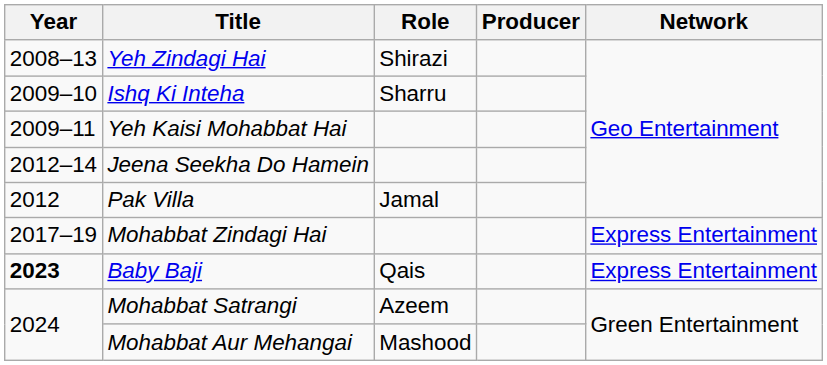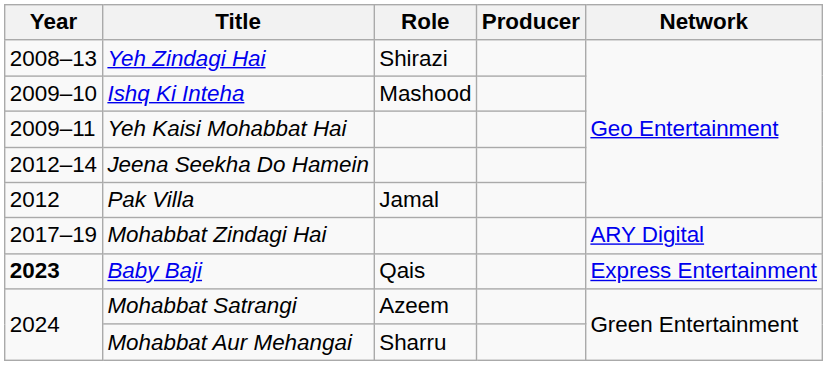 <table class="wikitable sortable">
 <tr>
 <th>Year</th>
 <th>Title</th>
 <th>Role</th>
 <th>Producer</th>
 <th>Network</th>
 </tr>
 <tr>
 <td>2008–13</td>
 <td><em><a href='#'>Yeh Zindagi Hai</a></em></td>
 <td>Shirazi</td>
 <td></td>
 <td rowspan="5"><a href='#'>Geo Entertainment</a></td>
 </tr>
 <tr>
 <td>2009–10</td>
 <td><em><a href='#'>Ishq Ki Inteha</a></em></td>
-<td>Sharru</td>
+<td>Mashood</td>
 <td></td>
 </tr>
 <tr>
 <td>2009–11</td>
 <td><em>Yeh Kaisi Mohabbat Hai</em></td>
 <td></td>
 <td></td>
 </tr>
 <tr>
 <td>2012–14</td>
 <td><em>Jeena Seekha Do Hamein</em></td>
 <td></td>
 <td></td>
 </tr>
 <tr>
 <td>2012</td>
 <td><em>Pak Villa</em></td>
 <td>Jamal</td>
 <td></td>
 </tr>
 <tr>
 <td>2017–19</td>
 <td><em>Mohabbat Zindagi Hai</em></td>
 <td></td>
 <td></td>
-<td><a href='#'>Express Entertainment</a></td>
+<td><a href='#'>ARY Digital</a></td>
 </tr>
 <tr>
 <td><strong>2023</strong></td>
 <td><em><a href='#'>Baby Baji</a></em></td>
 <td>Qais</td>
 <td></td>
 <td><a href='#'>Express Entertainment</a></td>
 </tr>
 <tr>
 <td rowspan="2">2024</td>
 <td><em>Mohabbat Satrangi</em></td>
 <td>Azeem</td>
 <td></td>
 <td rowspan="2">Green Entertainment</td>
 </tr>
 <tr>
 <td><em>Mohabbat Aur Mehangai</em></td>
-<td>Mashood</td>
+<td>Sharru</td>
 <td></td>
 </tr>
 </table>
